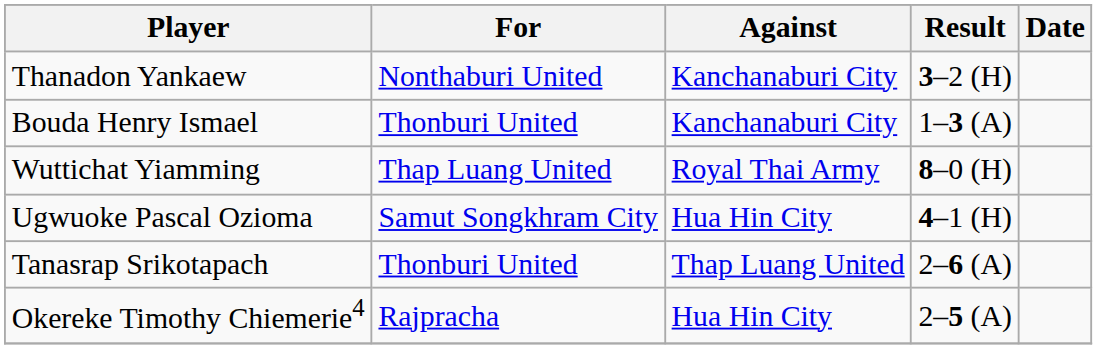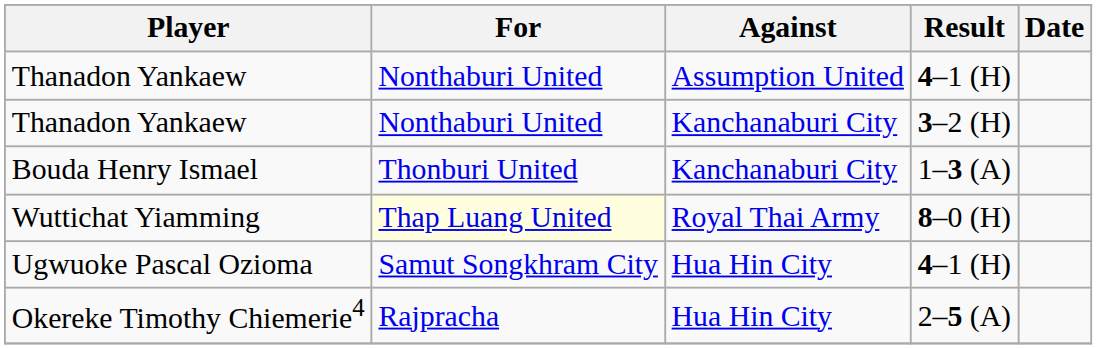 <table class="wikitable">
 <tr>
 <th>Player</th>
 <th>For</th>
 <th>Against</th>
 <th>Result</th>
 <th>Date</th>
+</tr>
+<tr>
+<td> Thanadon Yankaew</td>
+<td><a href='#'>Nonthaburi United</a></td>
+<td><a href='#'>Assumption United</a></td>
+<td><strong>4</strong>–1 (H)</td>
+<td></td>
 </tr>
 <tr>
 <td> Thanadon Yankaew</td>
 <td><a href='#'>Nonthaburi United</a></td>
 <td><a href='#'>Kanchanaburi City</a></td>
 <td><strong>3</strong>–2 (H)</td>
 <td></td>
 </tr>
 <tr>
 <td> Bouda Henry Ismael</td>
 <td><a href='#'>Thonburi United</a></td>
 <td><a href='#'>Kanchanaburi City</a></td>
 <td>1–<strong>3</strong> (A)</td>
 <td></td>
 </tr>
 <tr>
 <td> Wuttichat Yiamming</td>
-<td><a href='#'>Thap Luang United</a></td>
+<td style="background: lightyellow;"><a href='#'>Thap Luang United</a></td>
 <td><a href='#'>Royal Thai Army</a></td>
 <td><strong>8</strong>–0 (H)</td>
 <td></td>
 </tr>
 <tr>
 <td> Ugwuoke Pascal Ozioma</td>
 <td><a href='#'>Samut Songkhram City</a></td>
 <td><a href='#'>Hua Hin City</a></td>
 <td><strong>4</strong>–1 (H)</td>
 <td></td>
 </tr>
 <tr>
-<td> Tanasrap Srikotapach</td>
-<td><a href='#'>Thonburi United</a></td>
-<td><a href='#'>Thap Luang United</a></td>
-<td>2–<strong>6</strong> (A)</td>
-<td></td>
-</tr>
-<tr>
 <td> Okereke Timothy Chiemerie<sup>4</sup></td>
 <td><a href='#'>Rajpracha</a></td>
 <td><a href='#'>Hua Hin City</a></td>
 <td>2–<strong>5</strong> (A)</td>
 <td></td>
 </tr>
 <tr>
 </tr>
 </table>
